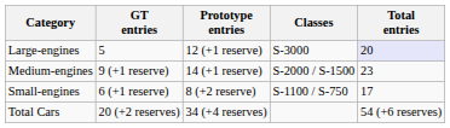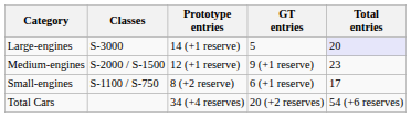 <table class="wikitable" style="font-size: 95%;">
 <tr>
 <th>Category</th>
+<th>Classes</th>
+<th>Prototype<br>entries</th>
 <th>GT<br>entries</th>
-<th>Prototype<br>entries</th>
-<th>Classes</th>
 <th>Total<br>entries</th>
 </tr>
 <tr>
 <td>Large-engines</td>
+<td>S-3000</td>
+<td>14 (+1 reserve)</td>
 <td>5</td>
-<td>12 (+1 reserve)</td>
-<td>S-3000</td>
 <td style="background: lavender;">20</td>
 </tr>
 <tr>
 <td>Medium-engines</td>
+<td>S-2000 / S-1500</td>
+<td>12 (+1 reserve)</td>
 <td>9 (+1 reserve)</td>
-<td>14 (+1 reserve)</td>
-<td>S-2000 / S-1500</td>
 <td>23</td>
 </tr>
 <tr>
 <td>Small-engines</td>
+<td>S-1100 / S-750</td>
+<td>8 (+2 reserve)</td>
 <td>6 (+1 reserve)</td>
-<td>8 (+2 reserve)</td>
-<td>S-1100 / S-750</td>
 <td>17</td>
 </tr>
 <tr>
 <td>Total Cars</td>
+<td></td>
+<td>34 (+4 reserves)</td>
 <td>20 (+2 reserves)</td>
-<td>34 (+4 reserves)</td>
-<td></td>
 <td>54 (+6 reserves)</td>
 </tr>
 </table>
